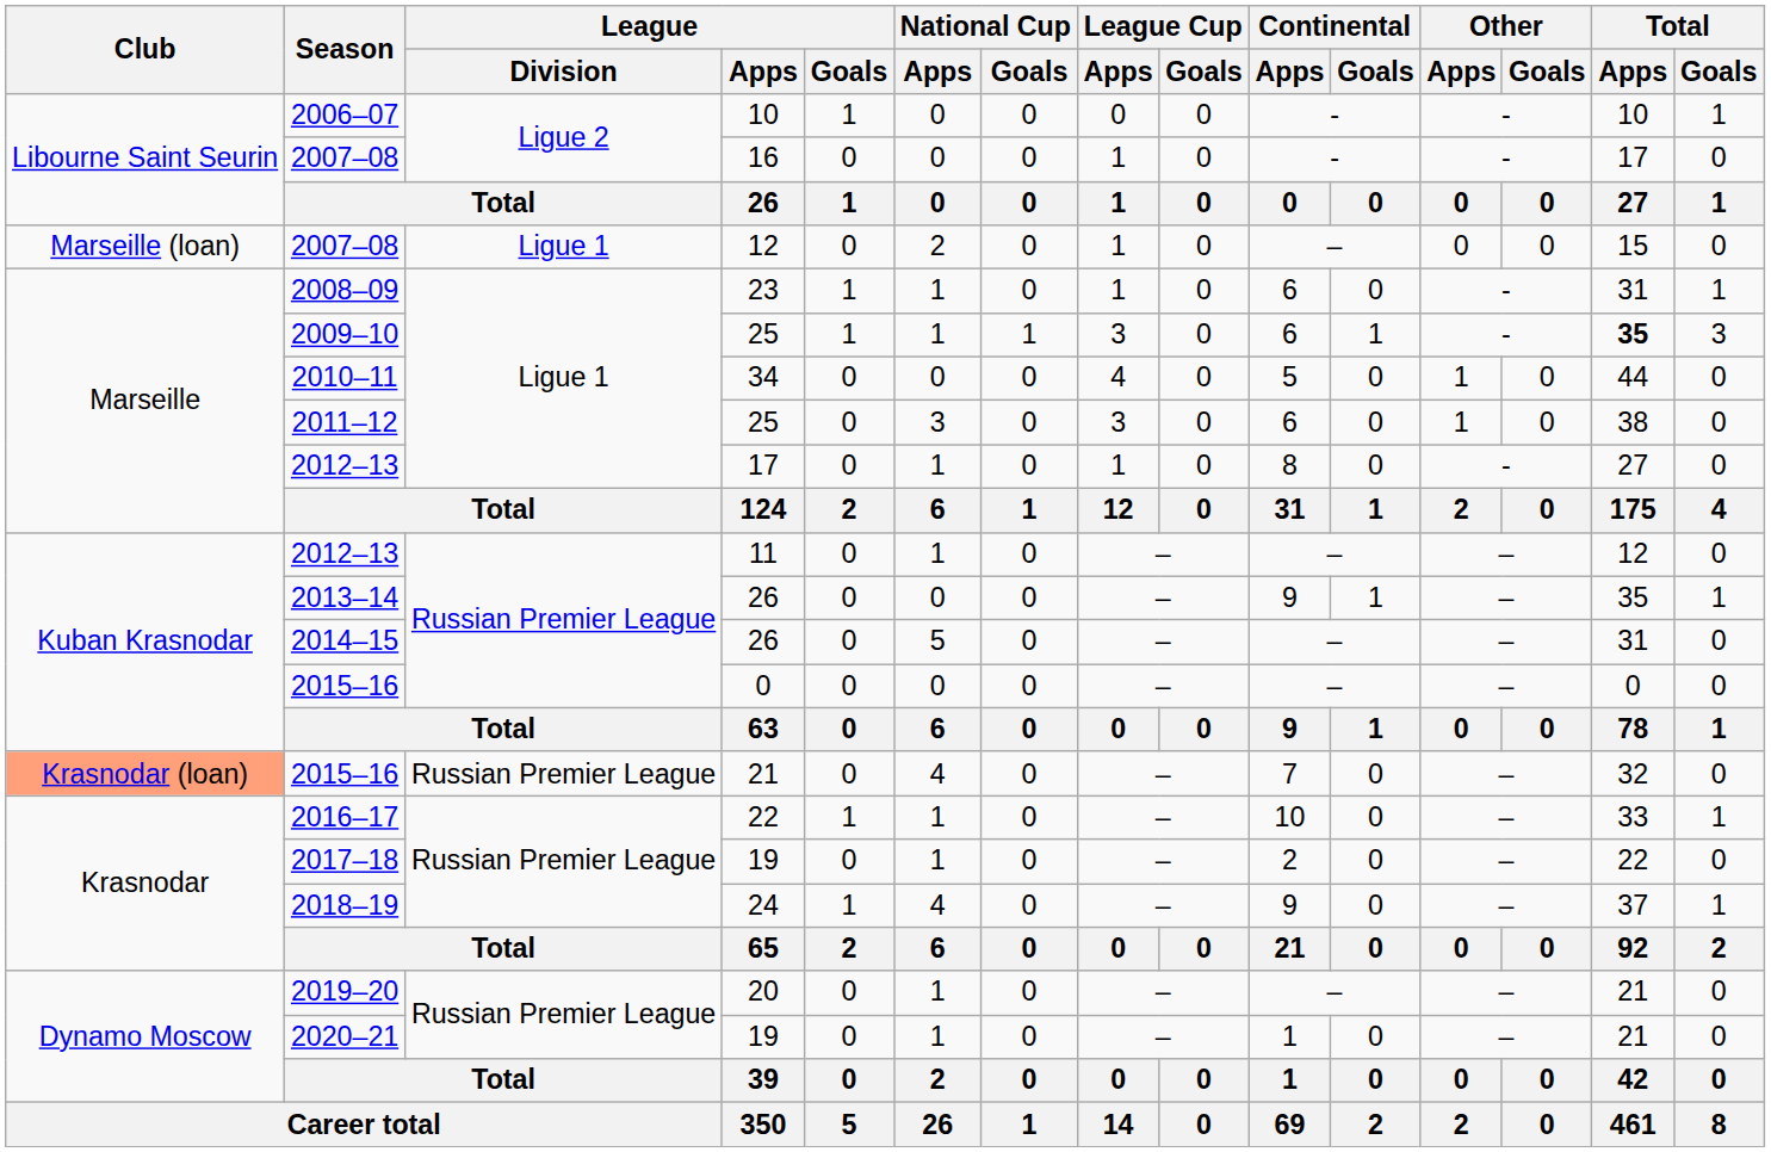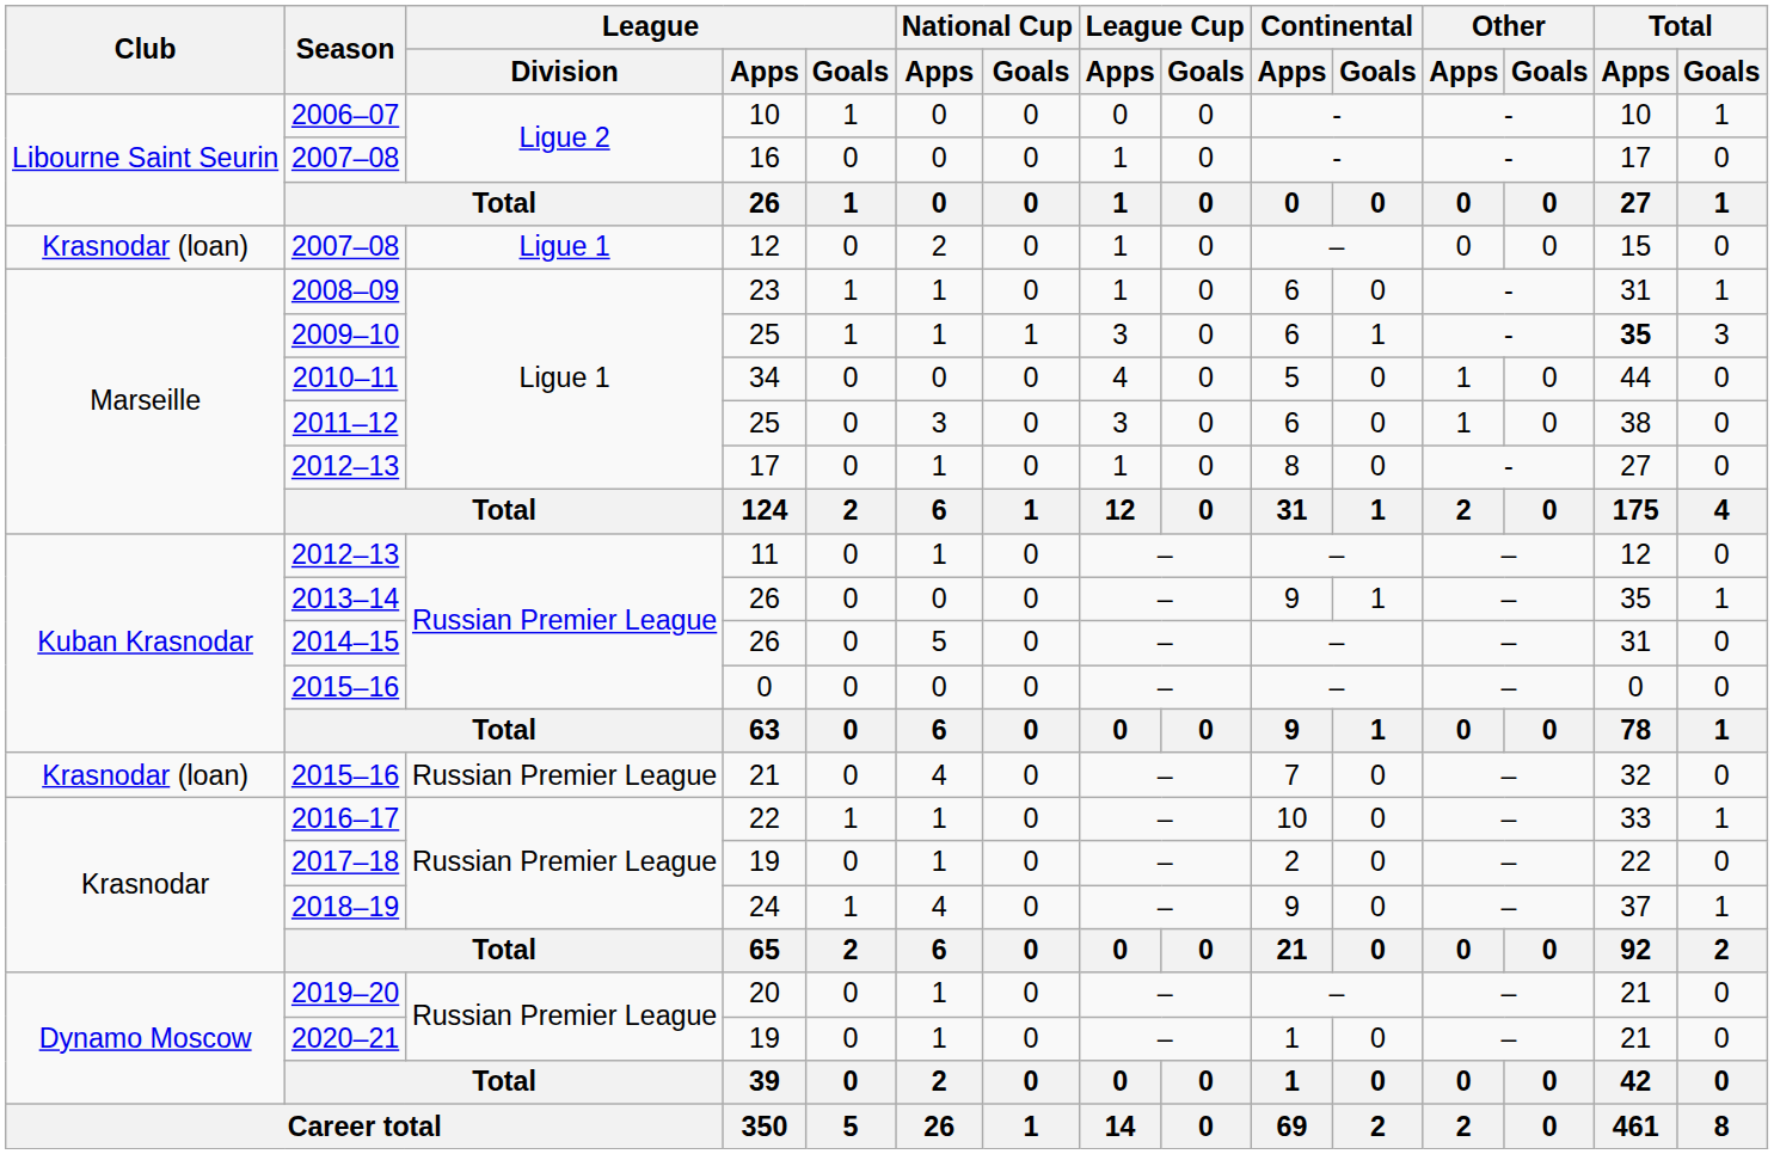 <table class="wikitable" style="text-align: center">
 <tr>
 <th rowspan="2">Club</th>
 <th rowspan="2">Season</th>
 <th colspan="3">League</th>
 <th colspan="2">National Cup</th>
 <th colspan="2">League Cup</th>
 <th colspan="2">Continental</th>
 <th colspan="2">Other</th>
 <th colspan="2">Total</th>
 </tr>
 <tr>
 <th>Division</th>
 <th>Apps</th>
 <th>Goals</th>
 <th>Apps</th>
 <th>Goals</th>
 <th>Apps</th>
 <th>Goals</th>
 <th>Apps</th>
 <th>Goals</th>
 <th>Apps</th>
 <th>Goals</th>
 <th>Apps</th>
 <th>Goals</th>
 </tr>
 <tr>
 <td rowspan="3"><a href='#'>Libourne Saint Seurin</a></td>
 <td><a href='#'>2006–07</a></td>
 <td rowspan="2"><a href='#'>Ligue 2</a></td>
 <td>10</td>
 <td>1</td>
 <td>0</td>
 <td>0</td>
 <td>0</td>
 <td>0</td>
 <td colspan="2">-</td>
 <td colspan="2">-</td>
 <td>10</td>
 <td>1</td>
 </tr>
 <tr>
 <td><a href='#'>2007–08</a></td>
 <td>16</td>
 <td>0</td>
 <td>0</td>
 <td>0</td>
 <td>1</td>
 <td>0</td>
 <td colspan="2">-</td>
 <td colspan="2">-</td>
 <td>17</td>
 <td>0</td>
 </tr>
 <tr>
 <th colspan="2">Total</th>
 <th>26</th>
 <th>1</th>
 <th>0</th>
 <th>0</th>
 <th>1</th>
 <th>0</th>
 <th>0</th>
 <th>0</th>
 <th>0</th>
 <th>0</th>
 <th>27</th>
 <th>1</th>
 </tr>
 <tr>
-<td><a href='#'>Marseille</a> (loan)</td>
+<td><a href='#'>Krasnodar</a> (loan)</td>
 <td><a href='#'>2007–08</a></td>
 <td><a href='#'>Ligue 1</a></td>
 <td>12</td>
 <td>0</td>
 <td>2</td>
 <td>0</td>
 <td>1</td>
 <td>0</td>
 <td colspan="2">–</td>
 <td>0</td>
 <td>0</td>
 <td>15</td>
 <td>0</td>
 </tr>
 <tr>
 <td rowspan="6">Marseille</td>
 <td><a href='#'>2008–09</a></td>
 <td rowspan="5">Ligue 1</td>
 <td>23</td>
 <td>1</td>
 <td>1</td>
 <td>0</td>
 <td>1</td>
 <td>0</td>
 <td>6</td>
 <td>0</td>
 <td colspan="2">-</td>
 <td>31</td>
 <td>1</td>
 </tr>
 <tr>
 <td><a href='#'>2009–10</a></td>
 <td>25</td>
 <td>1</td>
 <td>1</td>
 <td>1</td>
 <td>3</td>
 <td>0</td>
 <td>6</td>
 <td>1</td>
 <td colspan="2">-</td>
 <td><strong>35</strong></td>
 <td>3</td>
 </tr>
 <tr>
 <td><a href='#'>2010–11</a></td>
 <td>34</td>
 <td>0</td>
 <td>0</td>
 <td>0</td>
 <td>4</td>
 <td>0</td>
 <td>5</td>
 <td>0</td>
 <td>1</td>
 <td>0</td>
 <td>44</td>
 <td>0</td>
 </tr>
 <tr>
 <td><a href='#'>2011–12</a></td>
 <td>25</td>
 <td>0</td>
 <td>3</td>
 <td>0</td>
 <td>3</td>
 <td>0</td>
 <td>6</td>
 <td>0</td>
 <td>1</td>
 <td>0</td>
 <td>38</td>
 <td>0</td>
 </tr>
 <tr>
 <td><a href='#'>2012–13</a></td>
 <td>17</td>
 <td>0</td>
 <td>1</td>
 <td>0</td>
 <td>1</td>
 <td>0</td>
 <td>8</td>
 <td>0</td>
 <td colspan="2">-</td>
 <td>27</td>
 <td>0</td>
 </tr>
 <tr>
 <th colspan="2">Total</th>
 <th>124</th>
 <th>2</th>
 <th>6</th>
 <th>1</th>
 <th>12</th>
 <th>0</th>
 <th>31</th>
 <th>1</th>
 <th>2</th>
 <th>0</th>
 <th>175</th>
 <th>4</th>
 </tr>
 <tr>
 <td rowspan="5"><a href='#'>Kuban Krasnodar</a></td>
 <td><a href='#'>2012–13</a></td>
 <td rowspan="4"><a href='#'>Russian Premier League</a></td>
 <td>11</td>
 <td>0</td>
 <td>1</td>
 <td>0</td>
 <td colspan="2">–</td>
 <td colspan="2">–</td>
 <td colspan="2">–</td>
 <td>12</td>
 <td>0</td>
 </tr>
 <tr>
 <td><a href='#'>2013–14</a></td>
 <td>26</td>
 <td>0</td>
 <td>0</td>
 <td>0</td>
 <td colspan="2">–</td>
 <td>9</td>
 <td>1</td>
 <td colspan="2">–</td>
 <td>35</td>
 <td>1</td>
 </tr>
 <tr>
 <td><a href='#'>2014–15</a></td>
 <td>26</td>
 <td>0</td>
 <td>5</td>
 <td>0</td>
 <td colspan="2">–</td>
 <td colspan="2">–</td>
 <td colspan="2">–</td>
 <td>31</td>
 <td>0</td>
 </tr>
 <tr>
 <td><a href='#'>2015–16</a></td>
 <td>0</td>
 <td>0</td>
 <td>0</td>
 <td>0</td>
 <td colspan="2">–</td>
 <td colspan="2">–</td>
 <td colspan="2">–</td>
 <td>0</td>
 <td>0</td>
 </tr>
 <tr>
 <th colspan="2">Total</th>
 <th>63</th>
 <th>0</th>
 <th>6</th>
 <th>0</th>
 <th>0</th>
 <th>0</th>
 <th>9</th>
 <th>1</th>
 <th>0</th>
 <th>0</th>
 <th>78</th>
 <th>1</th>
 </tr>
 <tr>
-<td style="background: lightsalmon;"><a href='#'>Krasnodar</a> (loan)</td>
+<td><a href='#'>Krasnodar</a> (loan)</td>
 <td><a href='#'>2015–16</a></td>
 <td>Russian Premier League</td>
 <td>21</td>
 <td>0</td>
 <td>4</td>
 <td>0</td>
 <td colspan="2">–</td>
 <td>7</td>
 <td>0</td>
 <td colspan="2">–</td>
 <td>32</td>
 <td>0</td>
 </tr>
 <tr>
 <td rowspan="4">Krasnodar</td>
 <td><a href='#'>2016–17</a></td>
 <td rowspan="3">Russian Premier League</td>
 <td>22</td>
 <td>1</td>
 <td>1</td>
 <td>0</td>
 <td colspan="2">–</td>
 <td>10</td>
 <td>0</td>
 <td colspan="2">–</td>
 <td>33</td>
 <td>1</td>
 </tr>
 <tr>
 <td><a href='#'>2017–18</a></td>
 <td>19</td>
 <td>0</td>
 <td>1</td>
 <td>0</td>
 <td colspan="2">–</td>
 <td>2</td>
 <td>0</td>
 <td colspan="2">–</td>
 <td>22</td>
 <td>0</td>
 </tr>
 <tr>
 <td><a href='#'>2018–19</a></td>
 <td>24</td>
 <td>1</td>
 <td>4</td>
 <td>0</td>
 <td colspan="2">–</td>
 <td>9</td>
 <td>0</td>
 <td colspan="2">–</td>
 <td>37</td>
 <td>1</td>
 </tr>
 <tr>
 <th colspan="2">Total</th>
 <th>65</th>
 <th>2</th>
 <th>6</th>
 <th>0</th>
 <th>0</th>
 <th>0</th>
 <th>21</th>
 <th>0</th>
 <th>0</th>
 <th>0</th>
 <th>92</th>
 <th>2</th>
 </tr>
 <tr>
 <td rowspan="3"><a href='#'>Dynamo Moscow</a></td>
 <td><a href='#'>2019–20</a></td>
 <td rowspan="2">Russian Premier League</td>
 <td>20</td>
 <td>0</td>
 <td>1</td>
 <td>0</td>
 <td colspan="2">–</td>
 <td colspan="2">–</td>
 <td colspan="2">–</td>
 <td>21</td>
 <td>0</td>
 </tr>
 <tr>
 <td><a href='#'>2020–21</a></td>
 <td>19</td>
 <td>0</td>
 <td>1</td>
 <td>0</td>
 <td colspan="2">–</td>
 <td>1</td>
 <td>0</td>
 <td colspan="2">–</td>
 <td>21</td>
 <td>0</td>
 </tr>
 <tr>
 <th colspan="2">Total</th>
 <th>39</th>
 <th>0</th>
 <th>2</th>
 <th>0</th>
 <th>0</th>
 <th>0</th>
 <th>1</th>
 <th>0</th>
 <th>0</th>
 <th>0</th>
 <th>42</th>
 <th>0</th>
 </tr>
 <tr>
 <th colspan="3">Career total</th>
 <th>350</th>
 <th>5</th>
 <th>26</th>
 <th>1</th>
 <th>14</th>
 <th>0</th>
 <th>69</th>
 <th>2</th>
 <th>2</th>
 <th>0</th>
 <th>461</th>
 <th>8</th>
 </tr>
 </table>
